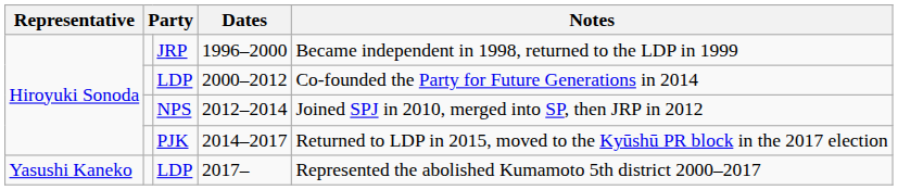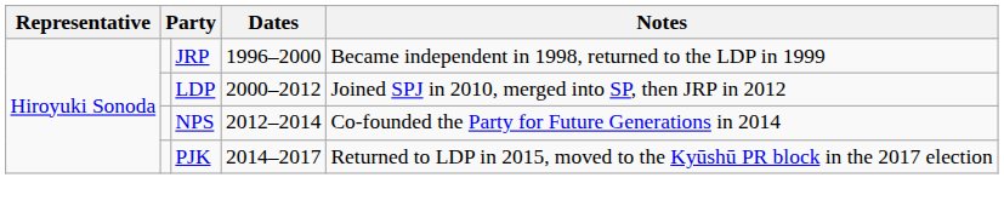 <table class=wikitable>
 <tr valign=bottom>
 <th>Representative</th>
 <th colspan="2">Party</th>
 <th>Dates</th>
 <th>Notes</th>
 </tr>
 <tr>
 <td rowspan="4"><a href='#'>Hiroyuki Sonoda</a></td>
 <td bgcolor=></td>
 <td><a href='#'>JRP</a></td>
 <td>1996–2000</td>
 <td>Became independent in 1998, returned to the LDP in 1999</td>
 </tr>
 <tr>
 <td bgcolor=></td>
 <td><a href='#'>LDP</a></td>
 <td>2000–2012</td>
-<td>Co-founded the <a href='#'>Party for Future Generations</a> in 2014</td>
+<td>Joined <a href='#'>SPJ</a> in 2010, merged into <a href='#'>SP</a>, then JRP in 2012</td>
 </tr>
 <tr>
 <td bgcolor=></td>
 <td><a href='#'>NPS</a></td>
 <td>2012–2014</td>
-<td>Joined <a href='#'>SPJ</a> in 2010, merged into <a href='#'>SP</a>, then JRP in 2012</td>
+<td>Co-founded the <a href='#'>Party for Future Generations</a> in 2014</td>
 </tr>
 <tr>
 <td bgcolor=></td>
 <td><a href='#'>PJK</a></td>
 <td>2014–2017</td>
 <td>Returned to LDP in 2015, moved to the <a href='#'>Kyūshū PR block</a> in the 2017 election</td>
 </tr>
-<tr>
-<td><a href='#'>Yasushi Kaneko</a></td>
-<td bgcolor=></td>
-<td><a href='#'>LDP</a></td>
-<td>2017–</td>
-<td>Represented the abolished Kumamoto 5th district 2000–2017</td>
-</tr>
 </table>
